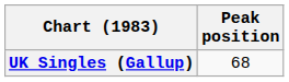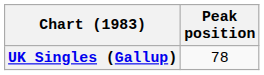 <table class="wikitable sortable plainrowheaders" style="text-align:center">
 <tr>
 <th>Chart (1983)</th>
 <th>Peak<br>position</th>
 </tr>
 <tr>
 <th scope="row"><a href='#'>UK Singles</a> (<a href='#'>Gallup</a>)</th>
-<td>68</td>
+<td>78</td>
 </tr>
 </table>
